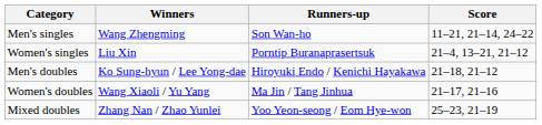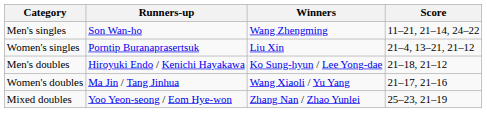 <table class=wikitable style="white-space:nowrap;">
 <tr>
 <th>Category</th>
+<th>Runners-up</th>
 <th>Winners</th>
-<th>Runners-up</th>
 <th>Score</th>
 </tr>
 <tr>
 <td>Men's singles</td>
+<td> <a href='#'>Son Wan-ho</a></td>
 <td> <a href='#'>Wang Zhengming</a></td>
-<td> <a href='#'>Son Wan-ho</a></td>
 <td>11–21, 21–14, 24–22</td>
 </tr>
 <tr>
 <td>Women's singles</td>
+<td> <a href='#'>Porntip Buranaprasertsuk</a></td>
 <td> <a href='#'>Liu Xin</a></td>
-<td> <a href='#'>Porntip Buranaprasertsuk</a></td>
 <td>21–4, 13–21, 21–12</td>
 </tr>
 <tr>
 <td>Men's doubles</td>
+<td> <a href='#'>Hiroyuki Endo</a> / <a href='#'>Kenichi Hayakawa</a></td>
 <td> <a href='#'>Ko Sung-hyun</a> / <a href='#'>Lee Yong-dae</a></td>
-<td> <a href='#'>Hiroyuki Endo</a> / <a href='#'>Kenichi Hayakawa</a></td>
 <td>21–18, 21–12</td>
 </tr>
 <tr>
 <td>Women's doubles</td>
+<td> <a href='#'>Ma Jin</a> / <a href='#'>Tang Jinhua</a></td>
 <td> <a href='#'>Wang Xiaoli</a> / <a href='#'>Yu Yang</a></td>
-<td> <a href='#'>Ma Jin</a> / <a href='#'>Tang Jinhua</a></td>
 <td>21–17, 21–16</td>
 </tr>
 <tr>
 <td>Mixed doubles</td>
+<td> <a href='#'>Yoo Yeon-seong</a> / <a href='#'>Eom Hye-won</a></td>
 <td> <a href='#'>Zhang Nan</a> / <a href='#'>Zhao Yunlei</a></td>
-<td> <a href='#'>Yoo Yeon-seong</a> / <a href='#'>Eom Hye-won</a></td>
 <td>25–23, 21–19</td>
 </tr>
 </table>
